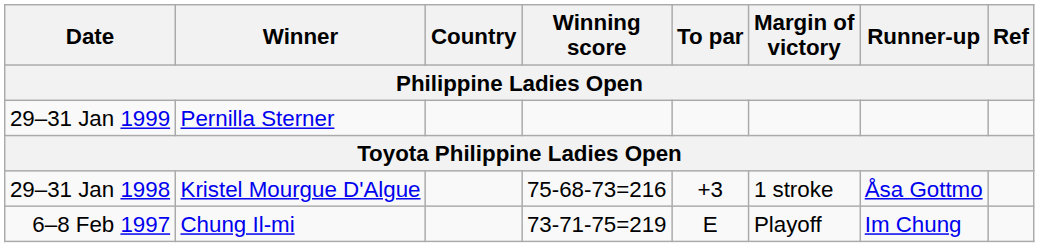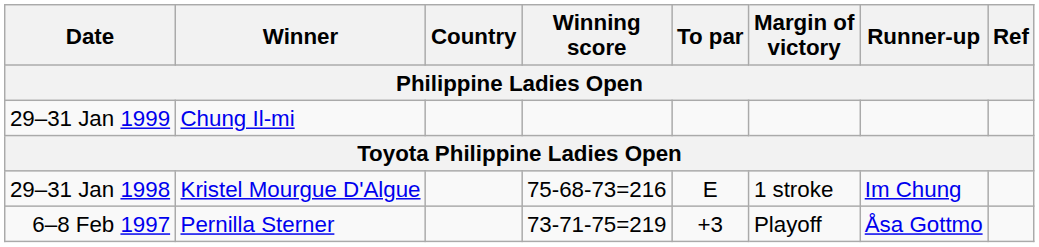 <table class="wikitable" style="font-size:95%;">
 <tr>
 <th>Date</th>
 <th>Winner</th>
 <th>Country</th>
 <th>Winning<br>score</th>
 <th>To par</th>
 <th>Margin of<br>victory</th>
 <th>Runner-up</th>
 <th>Ref</th>
 </tr>
 <tr>
 <th colspan=9>Philippine Ladies Open</th>
 </tr>
 <tr>
 <td align=right>29–31 Jan <a href='#'>1999</a></td>
-<td><a href='#'>Pernilla Sterner</a></td>
+<td><a href='#'>Chung Il-mi</a></td>
 <td></td>
 <td align=right></td>
 <td align=center></td>
 <td></td>
 <td></td>
 <td></td>
 </tr>
 <tr>
 <th colspan=9>Toyota Philippine Ladies Open</th>
 </tr>
 <tr>
 <td align=right>29–31 Jan <a href='#'>1998</a></td>
 <td><a href='#'>Kristel Mourgue D'Algue</a></td>
 <td></td>
 <td align=right>75-68-73=216</td>
-<td align=center>+3</td>
+<td align=center>E</td>
 <td>1 stroke</td>
-<td> <a href='#'>Åsa Gottmo</a></td>
+<td> <a href='#'>Im Chung</a></td>
 <td></td>
 </tr>
 <tr>
 <td align=right>6–8 Feb <a href='#'>1997</a></td>
-<td><a href='#'>Chung Il-mi</a></td>
+<td><a href='#'>Pernilla Sterner</a></td>
 <td></td>
 <td align=right>73-71-75=219</td>
-<td align=center>E</td>
+<td align=center>+3</td>
 <td>Playoff</td>
-<td> <a href='#'>Im Chung</a></td>
+<td> <a href='#'>Åsa Gottmo</a></td>
 <td></td>
 </tr>
 </table>
